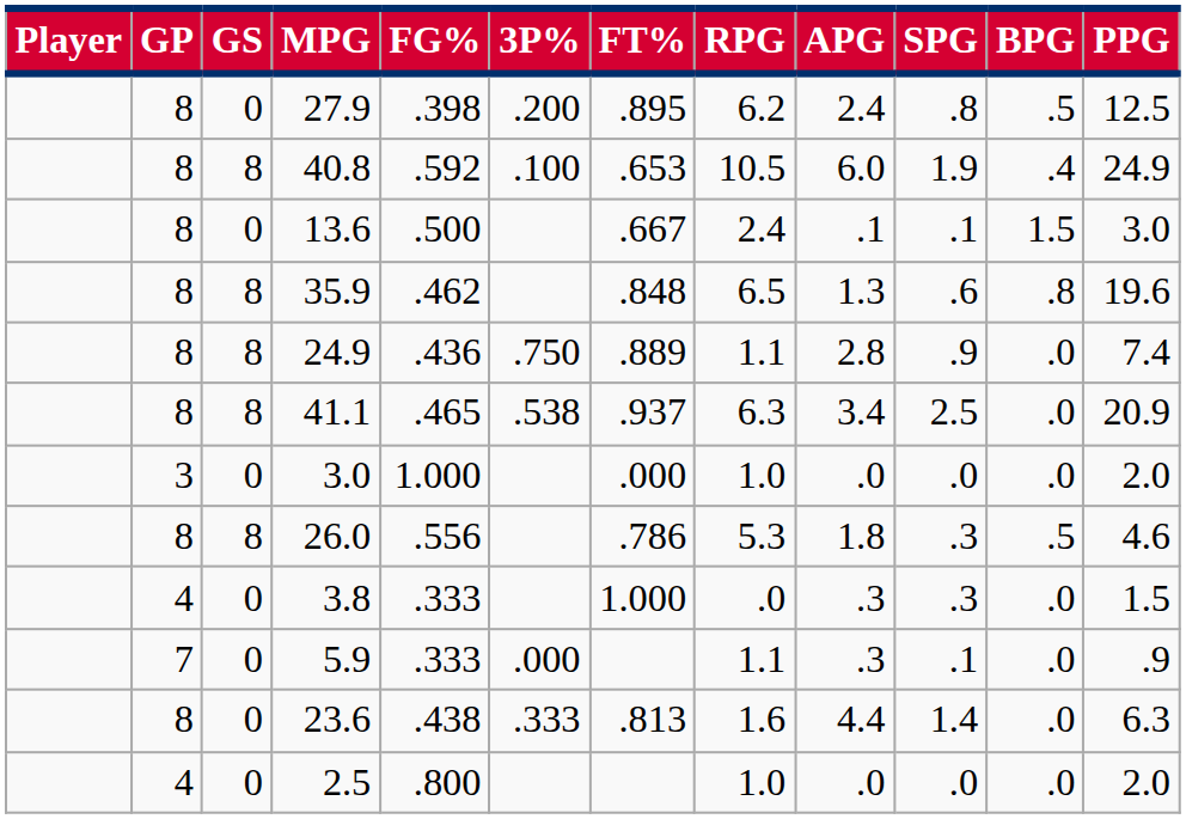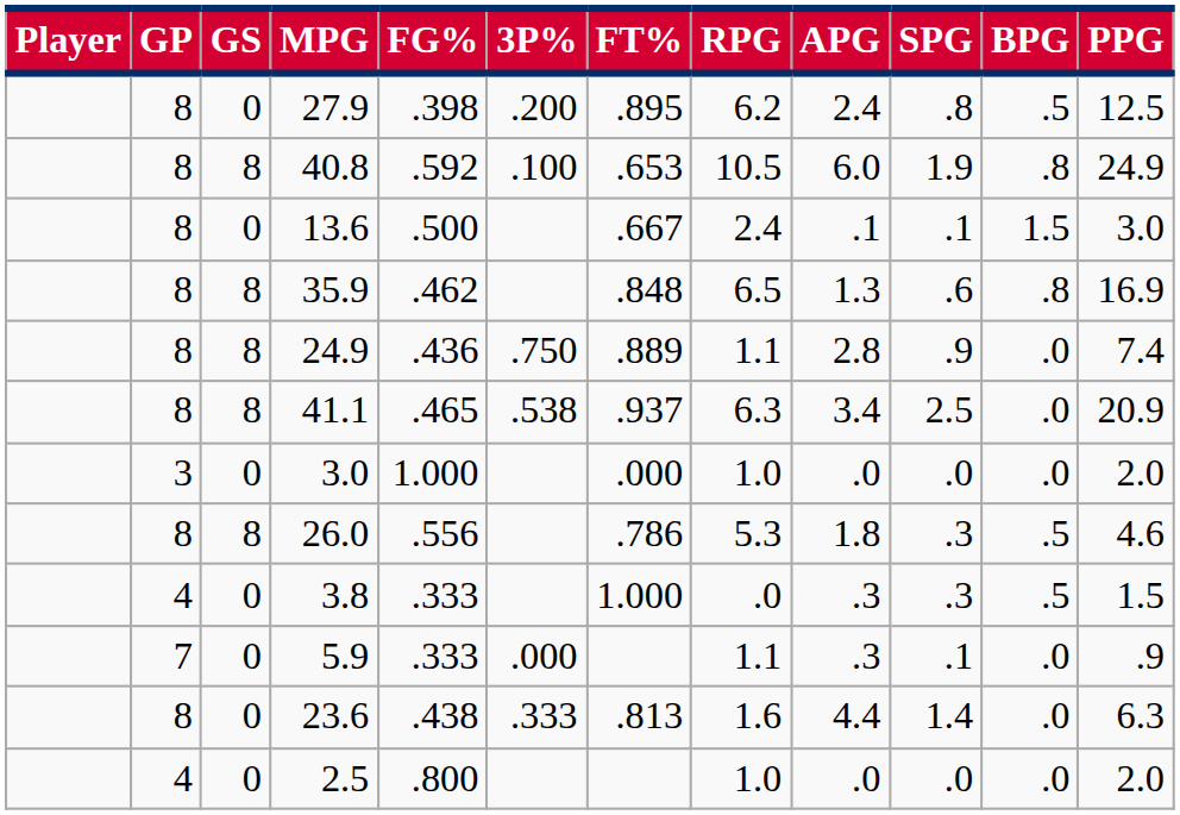 <table class="wikitable sortable" style="text-align:right;">
 <tr>
 <th style="background:#D50032; color:#FFFFFF; border-top:#002F6C 3px solid; border-bottom:#002F6C 3px solid;">Player</th>
 <th style="background:#D50032; color:#FFFFFF; border-top:#002F6C 3px solid; border-bottom:#002F6C 3px solid;">GP</th>
 <th style="background:#D50032; color:#FFFFFF; border-top:#002F6C 3px solid; border-bottom:#002F6C 3px solid;">GS</th>
 <th style="background:#D50032; color:#FFFFFF; border-top:#002F6C 3px solid; border-bottom:#002F6C 3px solid;">MPG</th>
 <th style="background:#D50032; color:#FFFFFF; border-top:#002F6C 3px solid; border-bottom:#002F6C 3px solid;">FG%</th>
 <th style="background:#D50032; color:#FFFFFF; border-top:#002F6C 3px solid; border-bottom:#002F6C 3px solid;">3P%</th>
 <th style="background:#D50032; color:#FFFFFF; border-top:#002F6C 3px solid; border-bottom:#002F6C 3px solid;">FT%</th>
 <th style="background:#D50032; color:#FFFFFF; border-top:#002F6C 3px solid; border-bottom:#002F6C 3px solid;">RPG</th>
 <th style="background:#D50032; color:#FFFFFF; border-top:#002F6C 3px solid; border-bottom:#002F6C 3px solid;">APG</th>
 <th style="background:#D50032; color:#FFFFFF; border-top:#002F6C 3px solid; border-bottom:#002F6C 3px solid;">SPG</th>
 <th style="background:#D50032; color:#FFFFFF; border-top:#002F6C 3px solid; border-bottom:#002F6C 3px solid;">BPG</th>
 <th style="background:#D50032; color:#FFFFFF; border-top:#002F6C 3px solid; border-bottom:#002F6C 3px solid;">PPG</th>
 </tr>
 <tr>
 <td style="text-align:left;"></td>
 <td>8</td>
 <td>0</td>
 <td>27.9</td>
 <td>.398</td>
 <td>.200</td>
 <td>.895</td>
 <td>6.2</td>
 <td>2.4</td>
 <td>.8</td>
 <td>.5</td>
 <td>12.5</td>
 </tr>
 <tr>
 <td style="text-align:left;"></td>
 <td>8</td>
 <td>8</td>
 <td>40.8</td>
 <td>.592</td>
 <td>.100</td>
 <td>.653</td>
 <td>10.5</td>
 <td>6.0</td>
 <td>1.9</td>
-<td>.4</td>
+<td>.8</td>
 <td>24.9</td>
 </tr>
 <tr>
 <td style="text-align:left;"></td>
 <td>8</td>
 <td>0</td>
 <td>13.6</td>
 <td>.500</td>
 <td></td>
 <td>.667</td>
 <td>2.4</td>
 <td>.1</td>
 <td>.1</td>
 <td>1.5</td>
 <td>3.0</td>
 </tr>
 <tr>
 <td style="text-align:left;"></td>
 <td>8</td>
 <td>8</td>
 <td>35.9</td>
 <td>.462</td>
 <td></td>
 <td>.848</td>
 <td>6.5</td>
 <td>1.3</td>
 <td>.6</td>
 <td>.8</td>
-<td>19.6</td>
+<td>16.9</td>
 </tr>
 <tr>
 <td style="text-align:left;"></td>
 <td>8</td>
 <td>8</td>
 <td>24.9</td>
 <td>.436</td>
 <td>.750</td>
 <td>.889</td>
 <td>1.1</td>
 <td>2.8</td>
 <td>.9</td>
 <td>.0</td>
 <td>7.4</td>
 </tr>
 <tr>
 <td style="text-align:left;"></td>
 <td>8</td>
 <td>8</td>
 <td>41.1</td>
 <td>.465</td>
 <td>.538</td>
 <td>.937</td>
 <td>6.3</td>
 <td>3.4</td>
 <td>2.5</td>
 <td>.0</td>
 <td>20.9</td>
 </tr>
 <tr>
 <td style="text-align:left;"></td>
 <td>3</td>
 <td>0</td>
 <td>3.0</td>
 <td>1.000</td>
 <td></td>
 <td>.000</td>
 <td>1.0</td>
 <td>.0</td>
 <td>.0</td>
 <td>.0</td>
 <td>2.0</td>
 </tr>
 <tr>
 <td style="text-align:left;"></td>
 <td>8</td>
 <td>8</td>
 <td>26.0</td>
 <td>.556</td>
 <td></td>
 <td>.786</td>
 <td>5.3</td>
 <td>1.8</td>
 <td>.3</td>
 <td>.5</td>
 <td>4.6</td>
 </tr>
 <tr>
 <td style="text-align:left;"></td>
 <td>4</td>
 <td>0</td>
 <td>3.8</td>
 <td>.333</td>
 <td></td>
 <td>1.000</td>
 <td>.0</td>
 <td>.3</td>
 <td>.3</td>
-<td>.0</td>
+<td>.5</td>
 <td>1.5</td>
 </tr>
 <tr>
 <td style="text-align:left;"></td>
 <td>7</td>
 <td>0</td>
 <td>5.9</td>
 <td>.333</td>
 <td>.000</td>
 <td></td>
 <td>1.1</td>
 <td>.3</td>
 <td>.1</td>
 <td>.0</td>
 <td>.9</td>
 </tr>
 <tr>
 <td style="text-align:left;"></td>
 <td>8</td>
 <td>0</td>
 <td>23.6</td>
 <td>.438</td>
 <td>.333</td>
 <td>.813</td>
 <td>1.6</td>
 <td>4.4</td>
 <td>1.4</td>
 <td>.0</td>
 <td>6.3</td>
 </tr>
 <tr>
 <td style="text-align:left;"></td>
 <td>4</td>
 <td>0</td>
 <td>2.5</td>
 <td>.800</td>
 <td></td>
 <td></td>
 <td>1.0</td>
 <td>.0</td>
 <td>.0</td>
 <td>.0</td>
 <td>2.0</td>
 </tr>
 </table>
